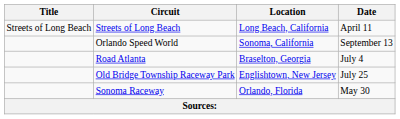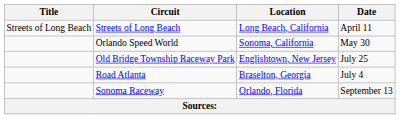 <table class="wikitable" style="font-size: 90%;">
 <tr>
 <th>Title</th>
 <th>Circuit</th>
 <th>Location</th>
 <th>Date</th>
 </tr>
 <tr>
 <td>Streets of Long Beach</td>
 <td><a href='#'>Streets of Long Beach</a></td>
 <td><a href='#'>Long Beach, California</a></td>
 <td>April 11</td>
 </tr>
 <tr>
 <td></td>
 <td>Orlando Speed World</td>
 <td><a href='#'>Sonoma, California</a></td>
-<td>September 13</td>
+<td>May 30</td>
+</tr>
+<tr>
+<td></td>
+<td><a href='#'>Old Bridge Township Raceway Park</a></td>
+<td><a href='#'>Englishtown, New Jersey</a></td>
+<td>July 25</td>
 </tr>
 <tr>
 <td></td>
 <td><a href='#'>Road Atlanta</a></td>
 <td><a href='#'>Braselton, Georgia</a></td>
 <td>July 4</td>
 </tr>
 <tr>
 <td></td>
-<td><a href='#'>Old Bridge Township Raceway Park</a></td>
-<td><a href='#'>Englishtown, New Jersey</a></td>
-<td>July 25</td>
-</tr>
-<tr>
-<td></td>
 <td><a href='#'>Sonoma Raceway</a></td>
 <td><a href='#'>Orlando, Florida</a></td>
-<td>May 30</td>
+<td>September 13</td>
 </tr>
 <tr>
 <th colspan=4>Sources:</th>
 </tr>
 </table>
